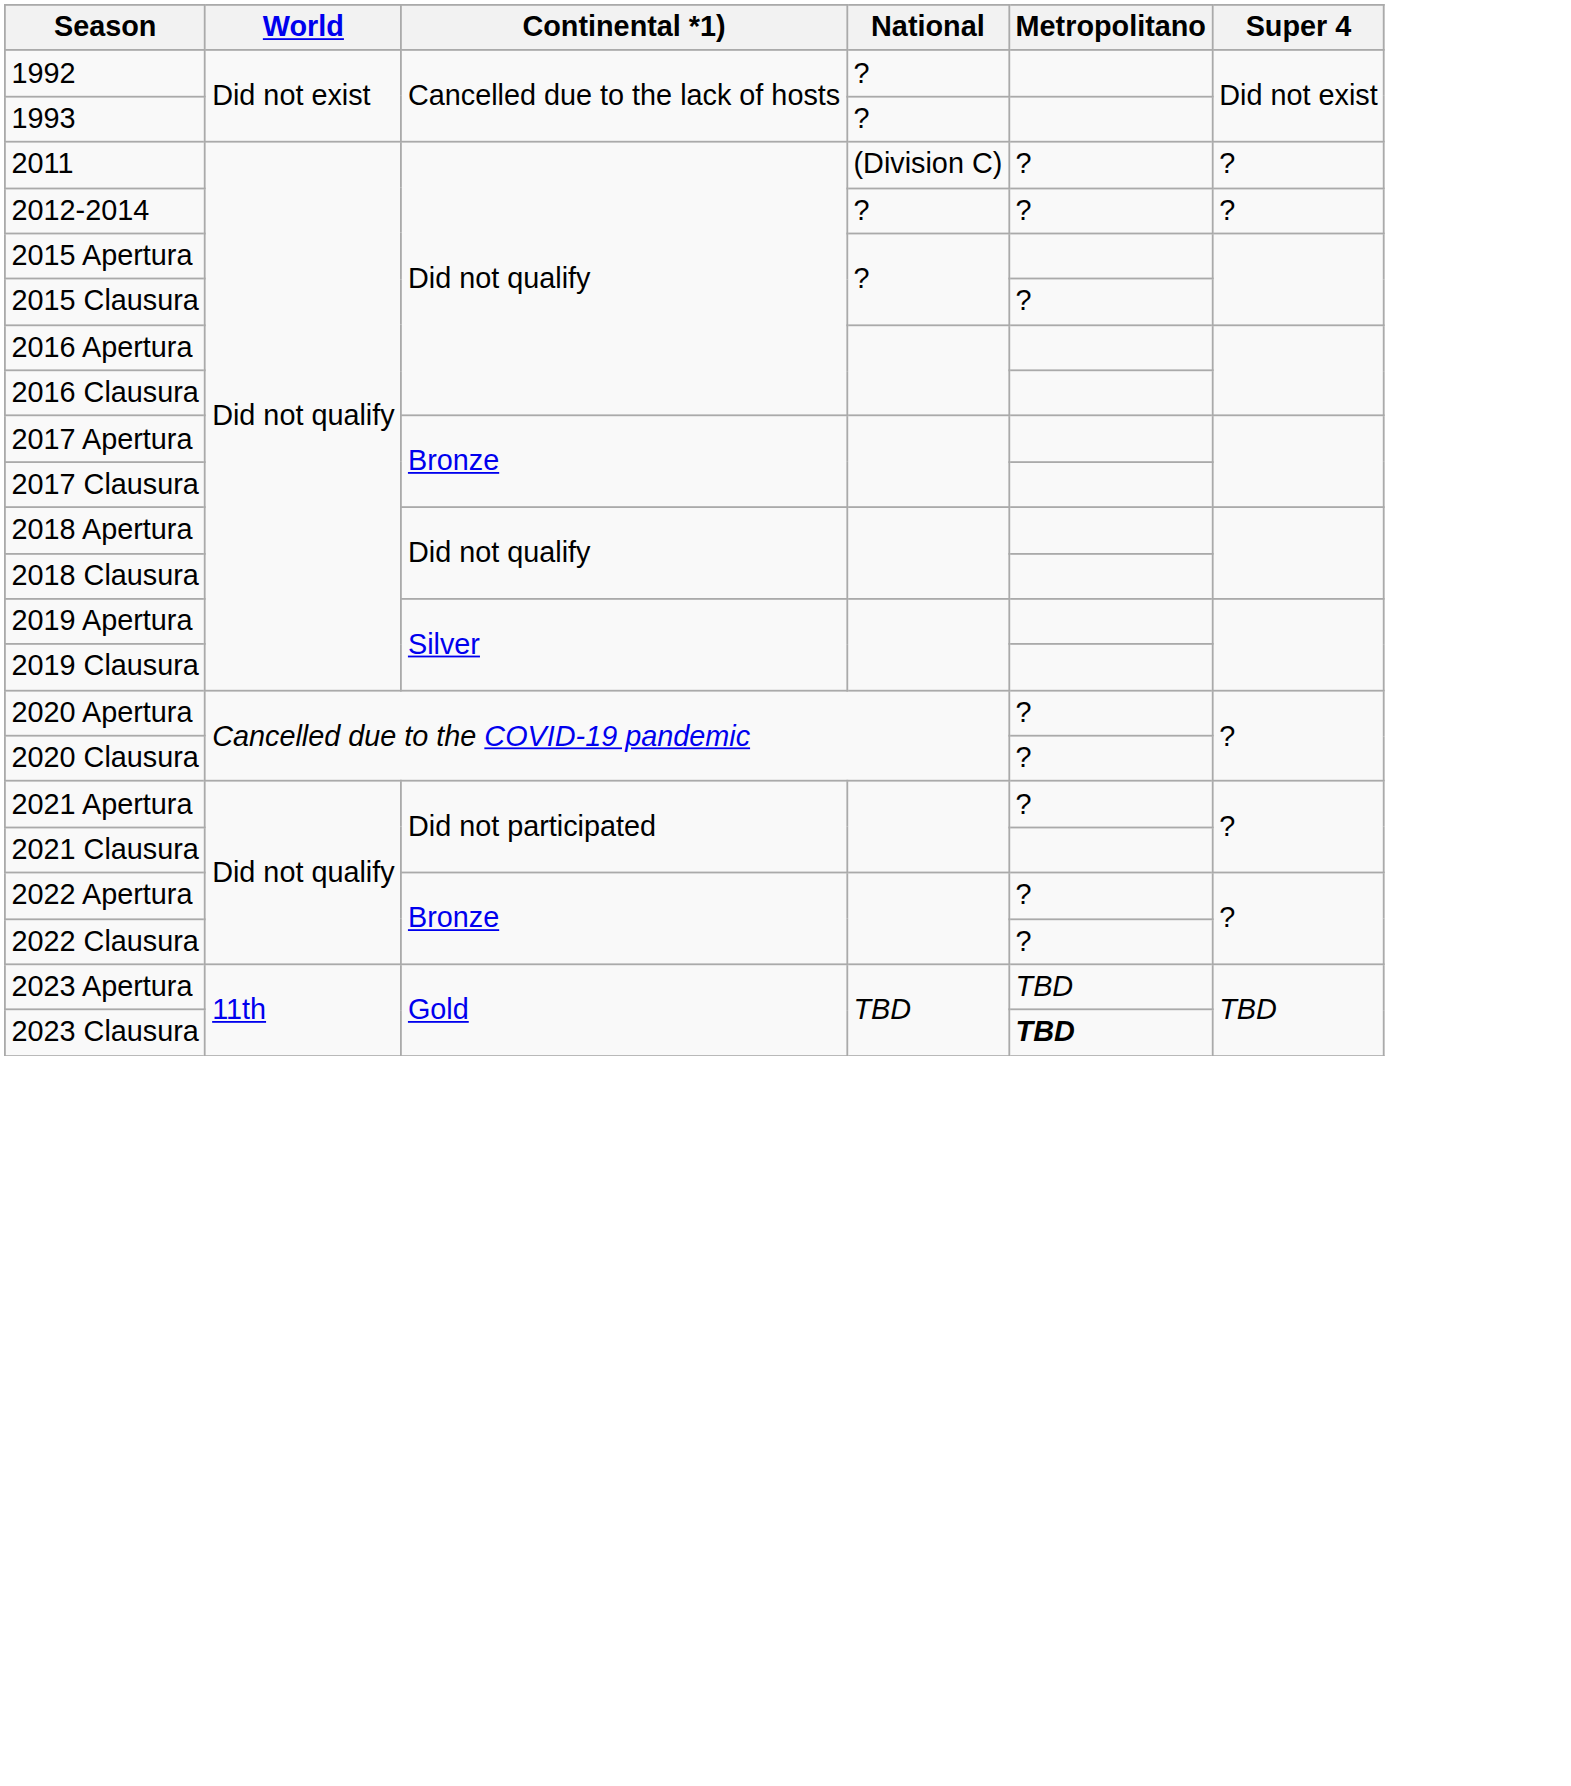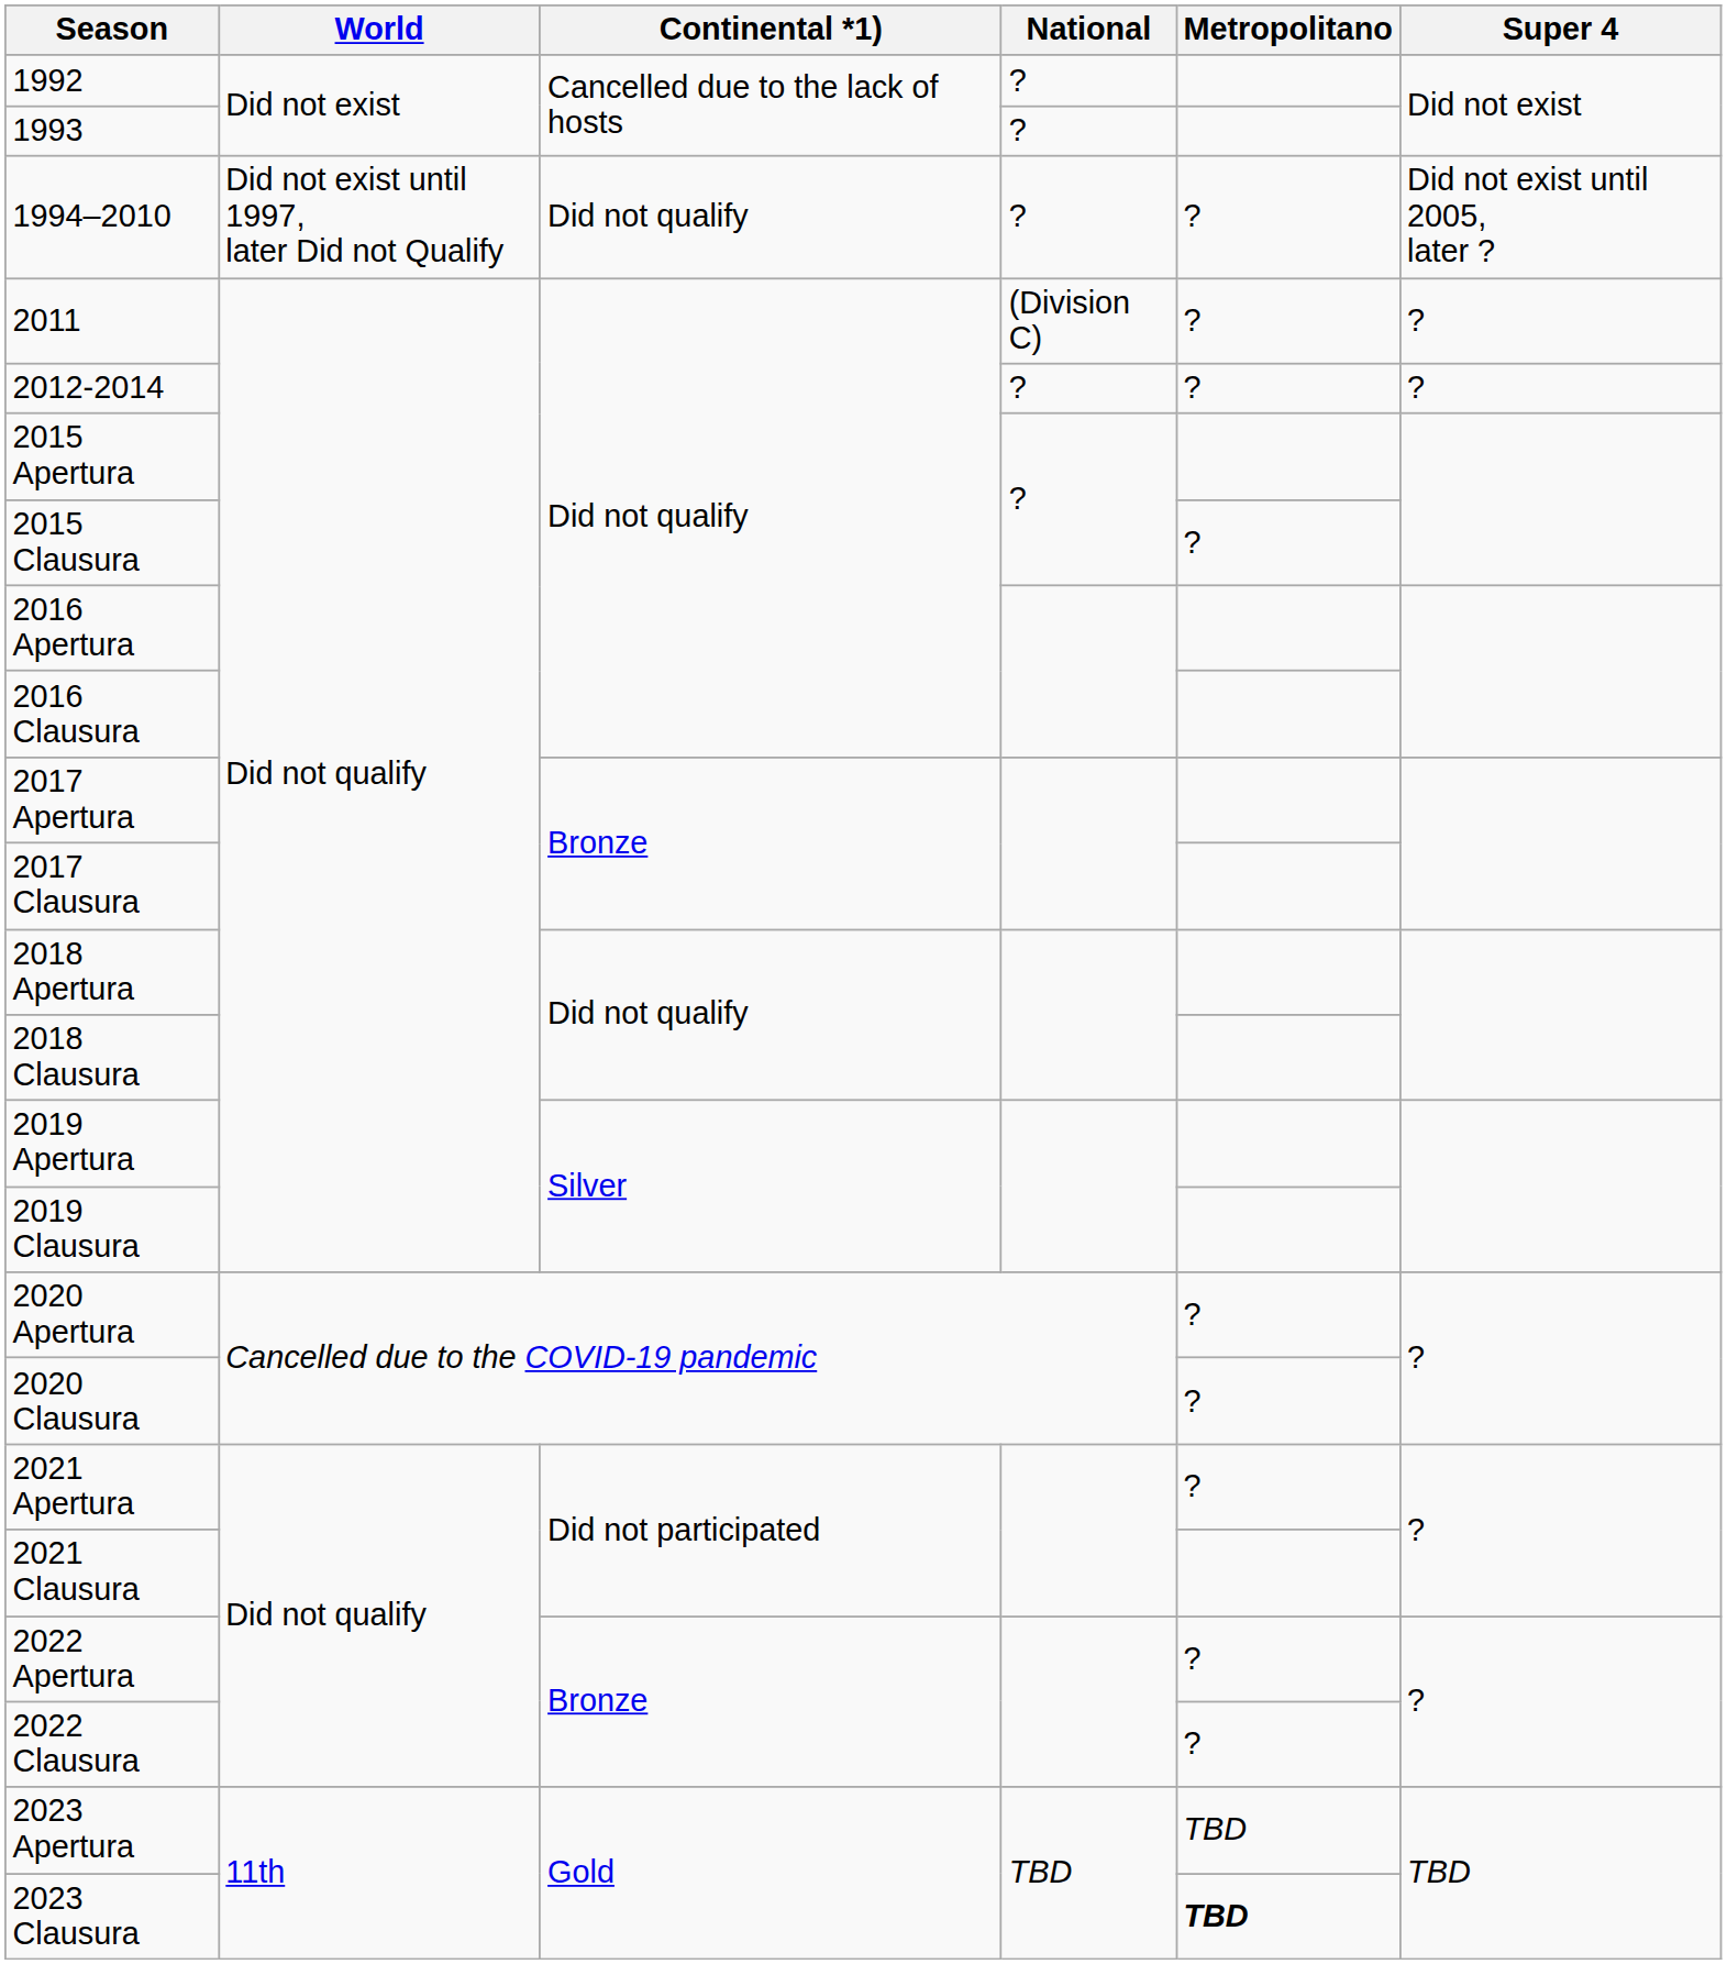 <table class="wikitable sortable">
 <tr>
 <th>Season</th>
 <th><a href='#'>World</a></th>
 <th>Continental *1)</th>
 <th>National</th>
 <th>Metropolitano</th>
 <th>Super 4</th>
 </tr>
 <tr>
 <td>1992</td>
 <td rowspan="2">Did not exist</td>
 <td rowspan="2">Cancelled due to the lack of hosts</td>
 <td>?</td>
 <td></td>
 <td rowspan="2">Did not exist</td>
 </tr>
 <tr>
 <td>1993</td>
 <td>?</td>
 <td></td>
+</tr>
+<tr>
+<td>1994–2010</td>
+<td>Did not exist until 1997,<br>later Did not Qualify</td>
+<td>Did not qualify</td>
+<td>?</td>
+<td>?</td>
+<td>Did not exist until 2005,<br>later ?</td>
 </tr>
 <tr>
 <td>2011</td>
 <td rowspan="12">Did not qualify</td>
 <td rowspan="6">Did not qualify</td>
 <td> (Division C)</td>
 <td>?</td>
 <td>?</td>
 </tr>
 <tr>
 <td>2012-2014</td>
 <td>?</td>
 <td>?</td>
 <td>?</td>
 </tr>
 <tr>
 <td>2015 Apertura</td>
 <td rowspan="2">?</td>
 <td></td>
 <td rowspan="2"></td>
 </tr>
 <tr>
 <td>2015 Clausura</td>
 <td>?</td>
 </tr>
 <tr>
 <td>2016 Apertura</td>
 <td rowspan="2"></td>
 <td></td>
 <td rowspan="2"></td>
 </tr>
 <tr>
 <td>2016 Clausura</td>
 <td></td>
 </tr>
 <tr>
 <td>2017 Apertura</td>
 <td rowspan="2"> <a href='#'>Bronze</a></td>
 <td rowspan="2"></td>
 <td></td>
 <td rowspan="2"></td>
 </tr>
 <tr>
 <td>2017 Clausura</td>
 <td></td>
 </tr>
 <tr>
 <td>2018 Apertura</td>
 <td rowspan="2">Did not qualify</td>
 <td rowspan="2"></td>
 <td></td>
 <td rowspan="2"></td>
 </tr>
 <tr>
 <td>2018 Clausura</td>
 <td></td>
 </tr>
 <tr>
 <td>2019 Apertura</td>
 <td rowspan="2"> <a href='#'>Silver</a></td>
 <td rowspan="2"></td>
 <td></td>
 <td rowspan="2"></td>
 </tr>
 <tr>
 <td>2019 Clausura</td>
 <td></td>
 </tr>
 <tr>
 <td>2020 Apertura</td>
 <td rowspan="2" colspan="3"><em>Cancelled due to the <a href='#'>COVID-19 pandemic</a></em></td>
 <td>?</td>
 <td rowspan="2">?</td>
 </tr>
 <tr>
 <td>2020 Clausura</td>
 <td>?</td>
 </tr>
 <tr>
 <td>2021 Apertura</td>
 <td rowspan="4">Did not qualify</td>
 <td rowspan="2">Did not participated</td>
 <td rowspan="2"></td>
 <td>?</td>
 <td rowspan="2">?</td>
 </tr>
 <tr>
 <td>2021 Clausura</td>
 <td></td>
 </tr>
 <tr>
 <td>2022 Apertura</td>
 <td rowspan="2"> <a href='#'>Bronze</a></td>
 <td rowspan="2"></td>
 <td>?</td>
 <td rowspan="2">?</td>
 </tr>
 <tr>
 <td>2022 Clausura</td>
 <td>?</td>
 </tr>
 <tr>
 <td>2023 Apertura</td>
 <td rowspan="2"><a href='#'>11th</a></td>
 <td rowspan="2"> <a href='#'>Gold</a></td>
 <td rowspan="2"><em>TBD</em></td>
 <td><em>TBD</em></td>
 <td rowspan="2"><em>TBD</em></td>
 </tr>
 <tr>
 <td>2023 Clausura</td>
 <td><strong><em>TBD</em></strong></td>
 </tr>
 </table>
